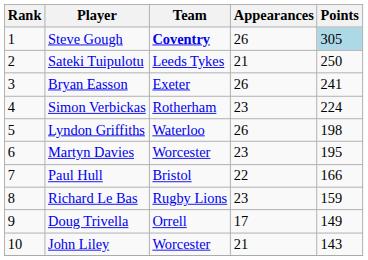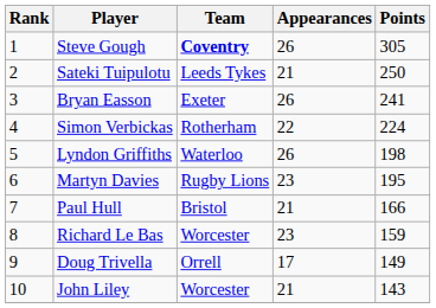 <table class="wikitable">
 <tr>
 <th>Rank</th>
 <th>Player</th>
 <th>Team</th>
 <th>Appearances</th>
 <th>Points</th>
 </tr>
 <tr>
 <td>1</td>
 <td> <a href='#'>Steve Gough</a></td>
 <td><strong><a href='#'>Coventry</a></strong></td>
 <td>26</td>
-<td style="background: lightblue;">305</td>
+<td>305</td>
 </tr>
 <tr>
 <td>2</td>
 <td> <a href='#'>Sateki Tuipulotu</a></td>
 <td><a href='#'>Leeds Tykes</a></td>
 <td>21</td>
 <td>250</td>
 </tr>
 <tr>
 <td>3</td>
 <td> <a href='#'>Bryan Easson</a></td>
 <td><a href='#'>Exeter</a></td>
 <td>26</td>
 <td>241</td>
 </tr>
 <tr>
 <td>4</td>
 <td> <a href='#'>Simon Verbickas</a></td>
 <td><a href='#'>Rotherham</a></td>
-<td>23</td>
+<td>22</td>
 <td>224</td>
 </tr>
 <tr>
 <td>5</td>
 <td> <a href='#'>Lyndon Griffiths</a></td>
 <td><a href='#'>Waterloo</a></td>
 <td>26</td>
 <td>198</td>
 </tr>
 <tr>
 <td>6</td>
 <td> <a href='#'>Martyn Davies</a></td>
-<td><a href='#'>Worcester</a></td>
+<td><a href='#'>Rugby Lions</a></td>
 <td>23</td>
 <td>195</td>
 </tr>
 <tr>
 <td>7</td>
 <td> <a href='#'>Paul Hull</a></td>
 <td><a href='#'>Bristol</a></td>
-<td>22</td>
+<td>21</td>
 <td>166</td>
 </tr>
 <tr>
 <td>8</td>
 <td> <a href='#'>Richard Le Bas</a></td>
-<td><a href='#'>Rugby Lions</a></td>
+<td><a href='#'>Worcester</a></td>
 <td>23</td>
 <td>159</td>
 </tr>
 <tr>
 <td>9</td>
 <td> <a href='#'>Doug Trivella</a></td>
 <td><a href='#'>Orrell</a></td>
 <td>17</td>
 <td>149</td>
 </tr>
 <tr>
 <td>10</td>
 <td> <a href='#'>John Liley</a></td>
 <td><a href='#'>Worcester</a></td>
 <td>21</td>
 <td>143</td>
 </tr>
 <tr>
 </tr>
 </table>
